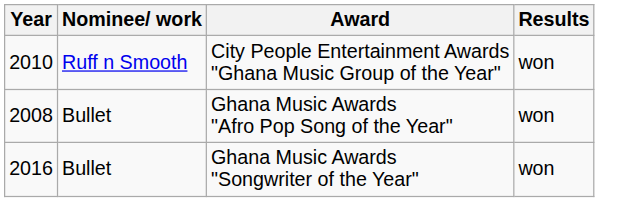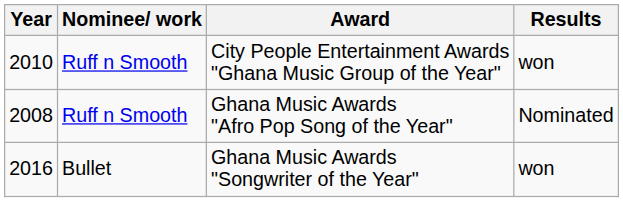 <table class="wikitable">
 <tr>
 <th>Year</th>
 <th>Nominee/ work</th>
 <th>Award</th>
 <th>Results</th>
 </tr>
 <tr>
 <td>2010</td>
 <td><a href='#'>Ruff n Smooth</a></td>
 <td>City People Entertainment Awards<br>"Ghana Music Group of the Year"</td>
 <td>won</td>
 </tr>
 <tr>
 <td>2008</td>
-<td>Bullet</td>
+<td><a href='#'>Ruff n Smooth</a></td>
 <td>Ghana Music Awards<br>"Afro Pop Song of the Year"</td>
-<td>won</td>
+<td>Nominated</td>
 </tr>
 <tr>
 <td>2016</td>
 <td>Bullet</td>
 <td>Ghana Music Awards<br>"Songwriter of the Year"</td>
 <td>won</td>
 </tr>
 </table>
